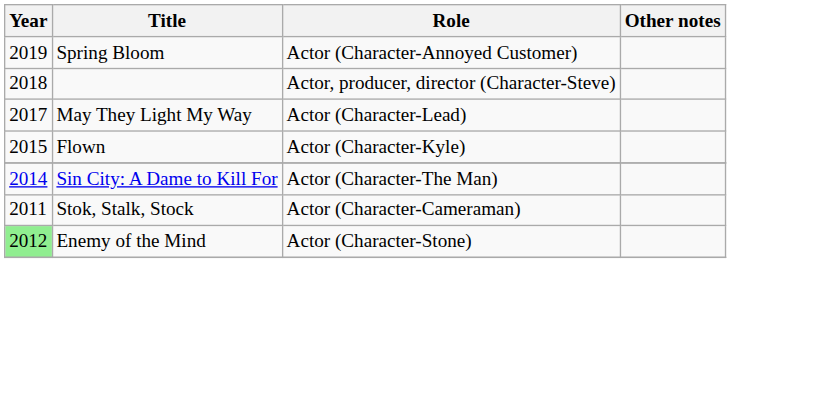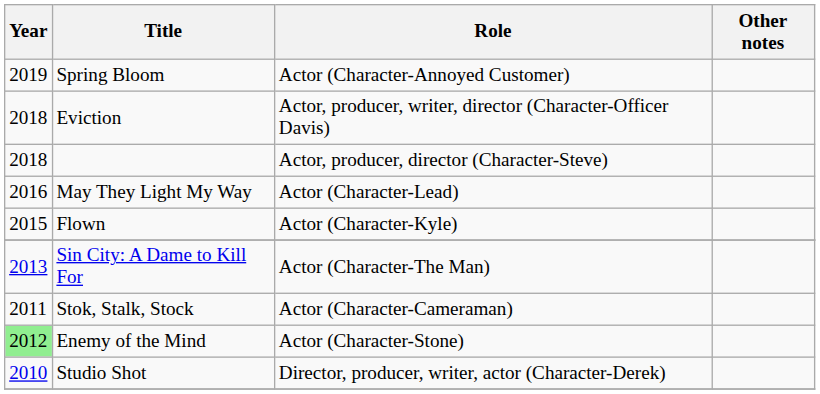 <table class="wikitable" style="font-size: 90%;">
 <tr>
 <th>Year</th>
 <th>Title</th>
 <th>Role</th>
 <th>Other notes</th>
 </tr>
 <tr>
 <td>2019</td>
 <td>Spring Bloom</td>
 <td>Actor (Character-Annoyed Customer)</td>
 <td></td>
 </tr>
 <tr>
 <td>2018</td>
+<td>Eviction</td>
+<td>Actor, producer, writer, director (Character-Officer Davis)</td>
+<td></td>
+</tr>
+<tr>
+<td>2018</td>
 <td></td>
 <td>Actor, producer, director (Character-Steve)</td>
 <td></td>
 </tr>
 <tr>
-<td>2017</td>
+<td>2016</td>
 <td>May They Light My Way</td>
 <td>Actor (Character-Lead)</td>
 <td></td>
 </tr>
 <tr>
 <td>2015</td>
 <td>Flown</td>
 <td>Actor (Character-Kyle)</td>
 <td></td>
 </tr>
 <tr>
 </tr>
 <tr>
-<td><a href='#'>2014</a></td>
+<td><a href='#'>2013</a></td>
 <td><a href='#'>Sin City: A Dame to Kill For</a></td>
 <td>Actor (Character-The Man)</td>
 <td></td>
 </tr>
 <tr>
 <td>2011</td>
 <td>Stok, Stalk, Stock</td>
 <td>Actor (Character-Cameraman)</td>
 <td></td>
 </tr>
 <tr>
 <td style="background: lightgreen;">2012</td>
 <td>Enemy of the Mind</td>
 <td>Actor (Character-Stone)</td>
 <td></td>
 </tr>
 <tr>
+<td><a href='#'>2010</a></td>
+<td>Studio Shot</td>
+<td>Director, producer, writer, actor (Character-Derek)</td>
+<td></td>
+</tr>
+<tr>
 </tr>
 </table>
